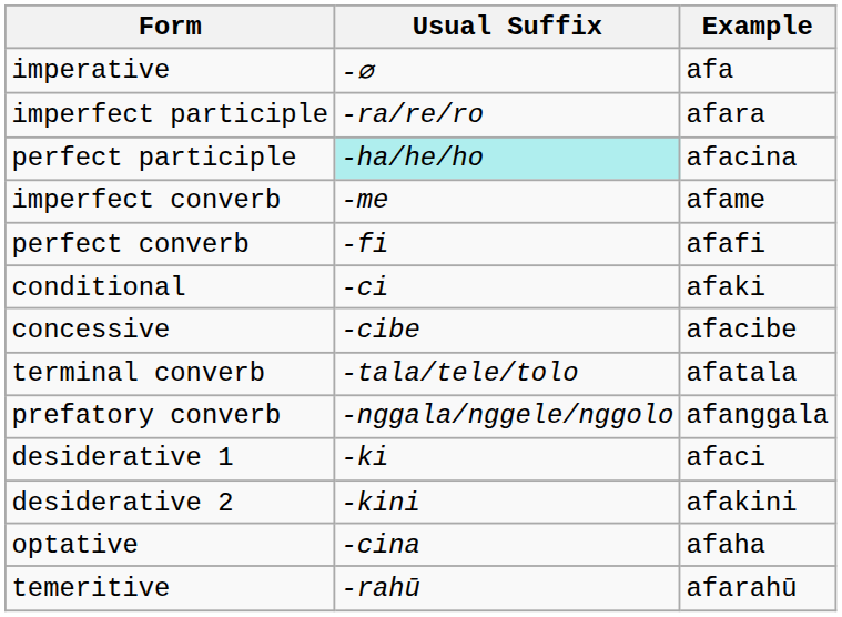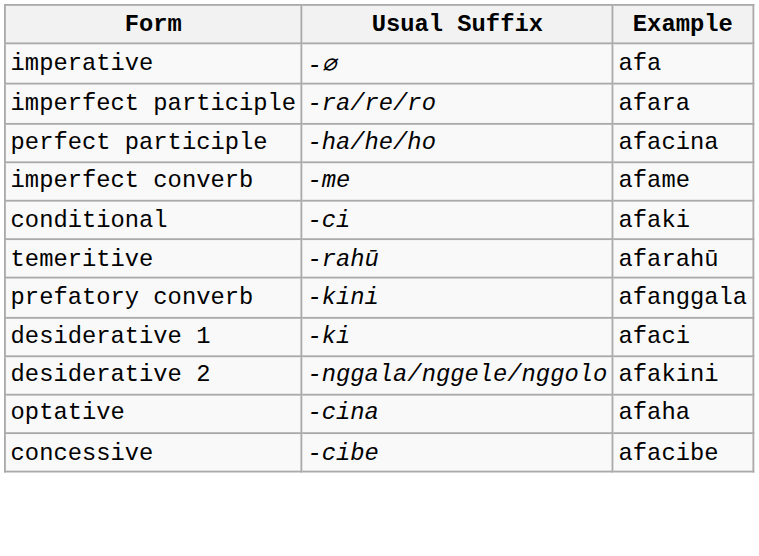 <table class="wikitable">
 <tr>
 <th>Form</th>
 <th>Usual Suffix</th>
 <th>Example</th>
 </tr>
 <tr>
 <td>imperative</td>
 <td><em>-∅</em></td>
 <td>afa</td>
 </tr>
 <tr>
 <td>imperfect participle</td>
 <td><em>-ra/re/ro</em></td>
 <td>afara</td>
 </tr>
 <tr>
 <td>perfect participle</td>
-<td style="background: paleturquoise;"><em>-ha/he/ho</em></td>
+<td><em>-ha/he/ho</em></td>
 <td>afacina</td>
 </tr>
 <tr>
 <td>imperfect converb</td>
 <td><em>-me</em></td>
 <td>afame</td>
 </tr>
 <tr>
-<td>perfect converb</td>
-<td><em>-fi</em></td>
-<td>afafi</td>
-</tr>
-<tr>
 <td>conditional</td>
 <td><em>-ci</em></td>
 <td>afaki</td>
 </tr>
 <tr>
-<td>concessive</td>
-<td><em>-cibe</em></td>
-<td>afacibe</td>
-</tr>
-<tr>
-<td>terminal converb</td>
-<td><em>-tala/tele/tolo</em></td>
-<td>afatala</td>
+<td>temeritive</td>
+<td><em>-rahū</em></td>
+<td>afarahū</td>
 </tr>
 <tr>
 <td>prefatory converb</td>
-<td><em>-nggala/nggele/nggolo</em></td>
+<td><em>-kini</em></td>
 <td>afanggala</td>
 </tr>
 <tr>
 <td>desiderative 1</td>
 <td><em>-ki</em></td>
 <td>afaci</td>
 </tr>
 <tr>
 <td>desiderative 2</td>
-<td><em>-kini</em></td>
+<td><em>-nggala/nggele/nggolo</em></td>
 <td>afakini</td>
 </tr>
 <tr>
 <td>optative</td>
 <td><em>-cina</em></td>
 <td>afaha</td>
 </tr>
 <tr>
-<td>temeritive</td>
-<td><em>-rahū</em></td>
-<td>afarahū</td>
+<td>concessive</td>
+<td><em>-cibe</em></td>
+<td>afacibe</td>
 </tr>
 </table>
